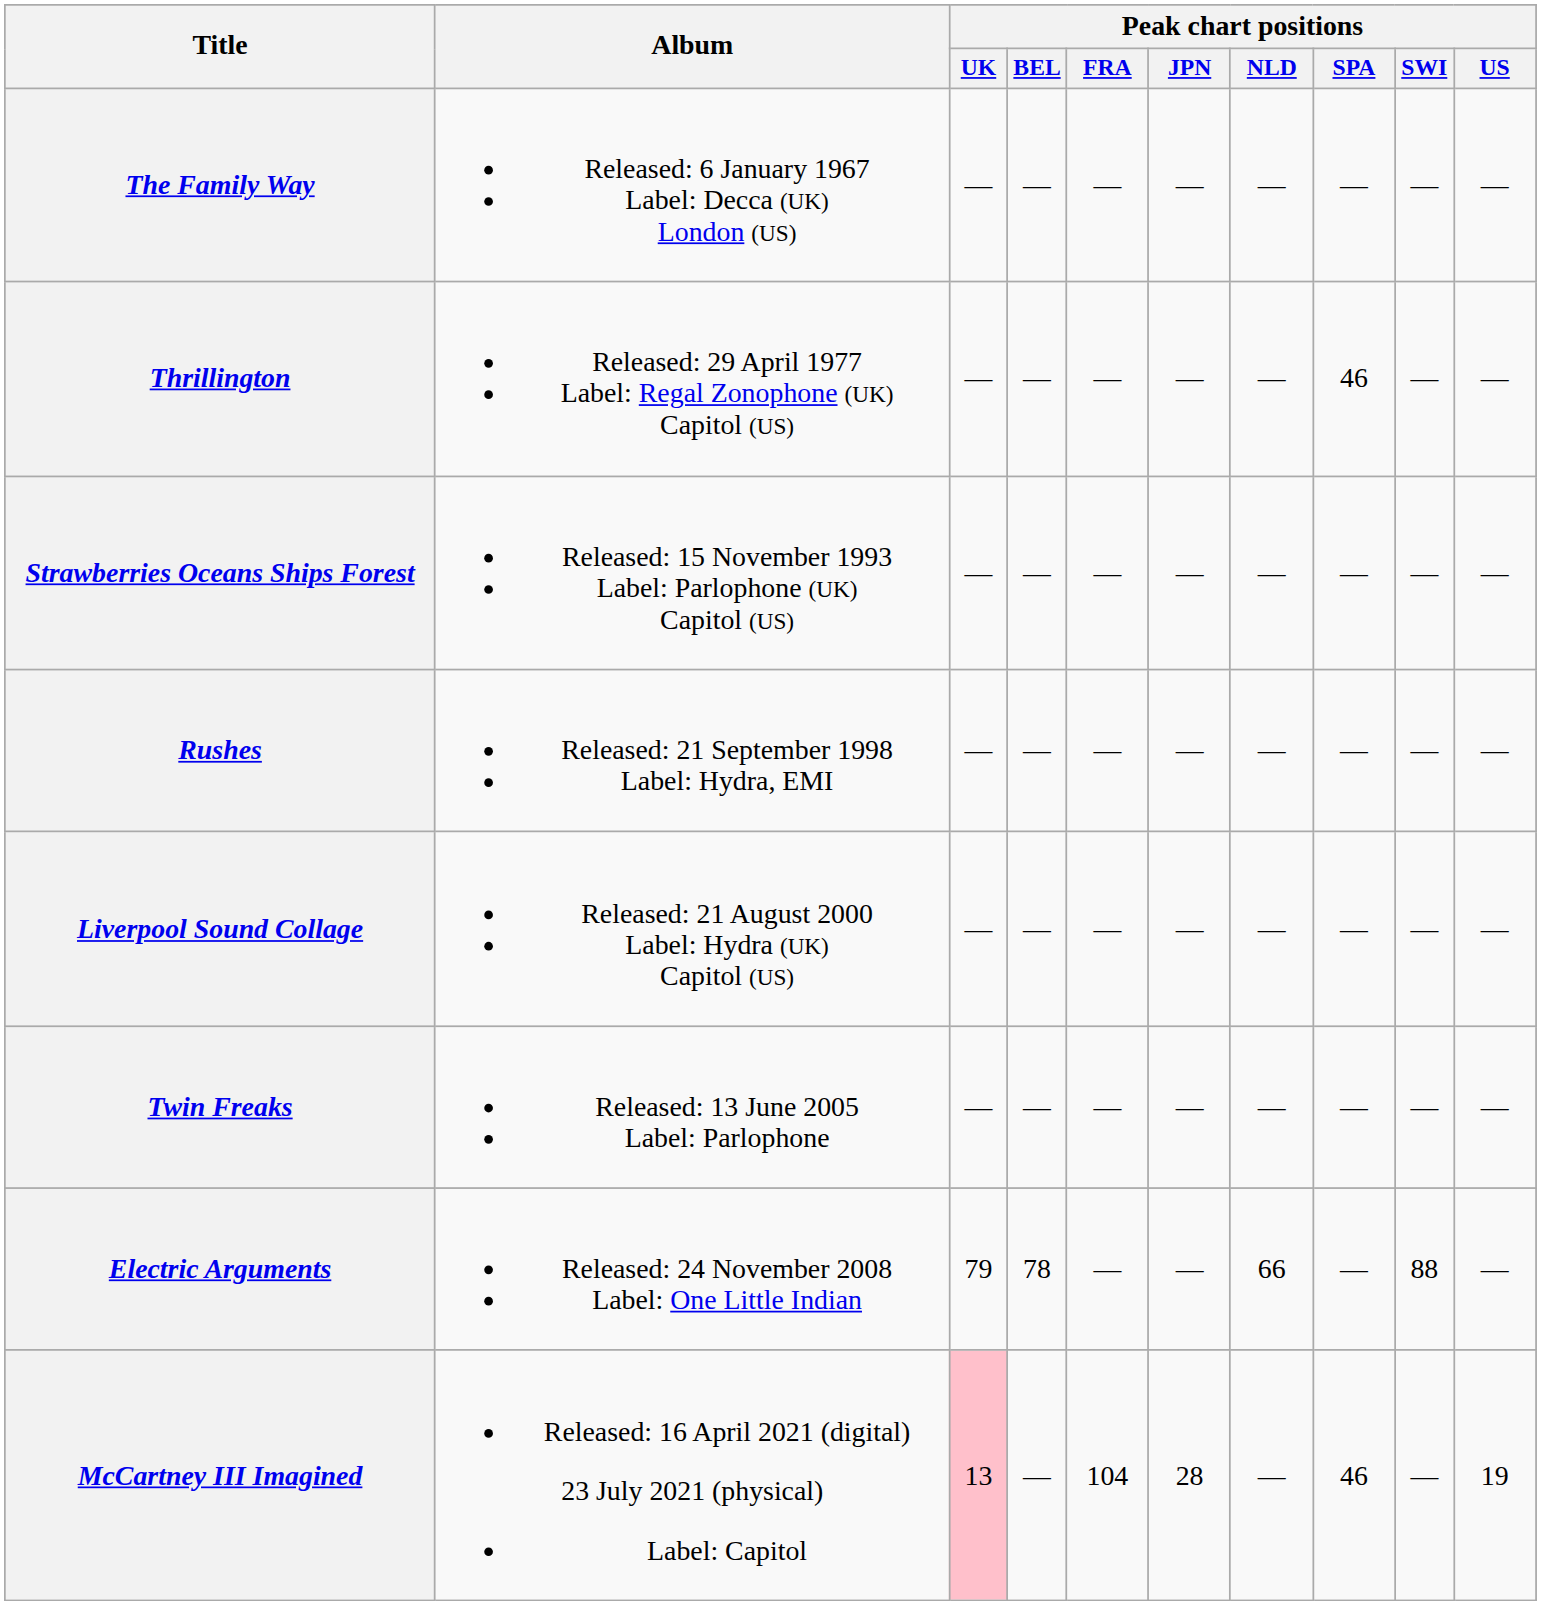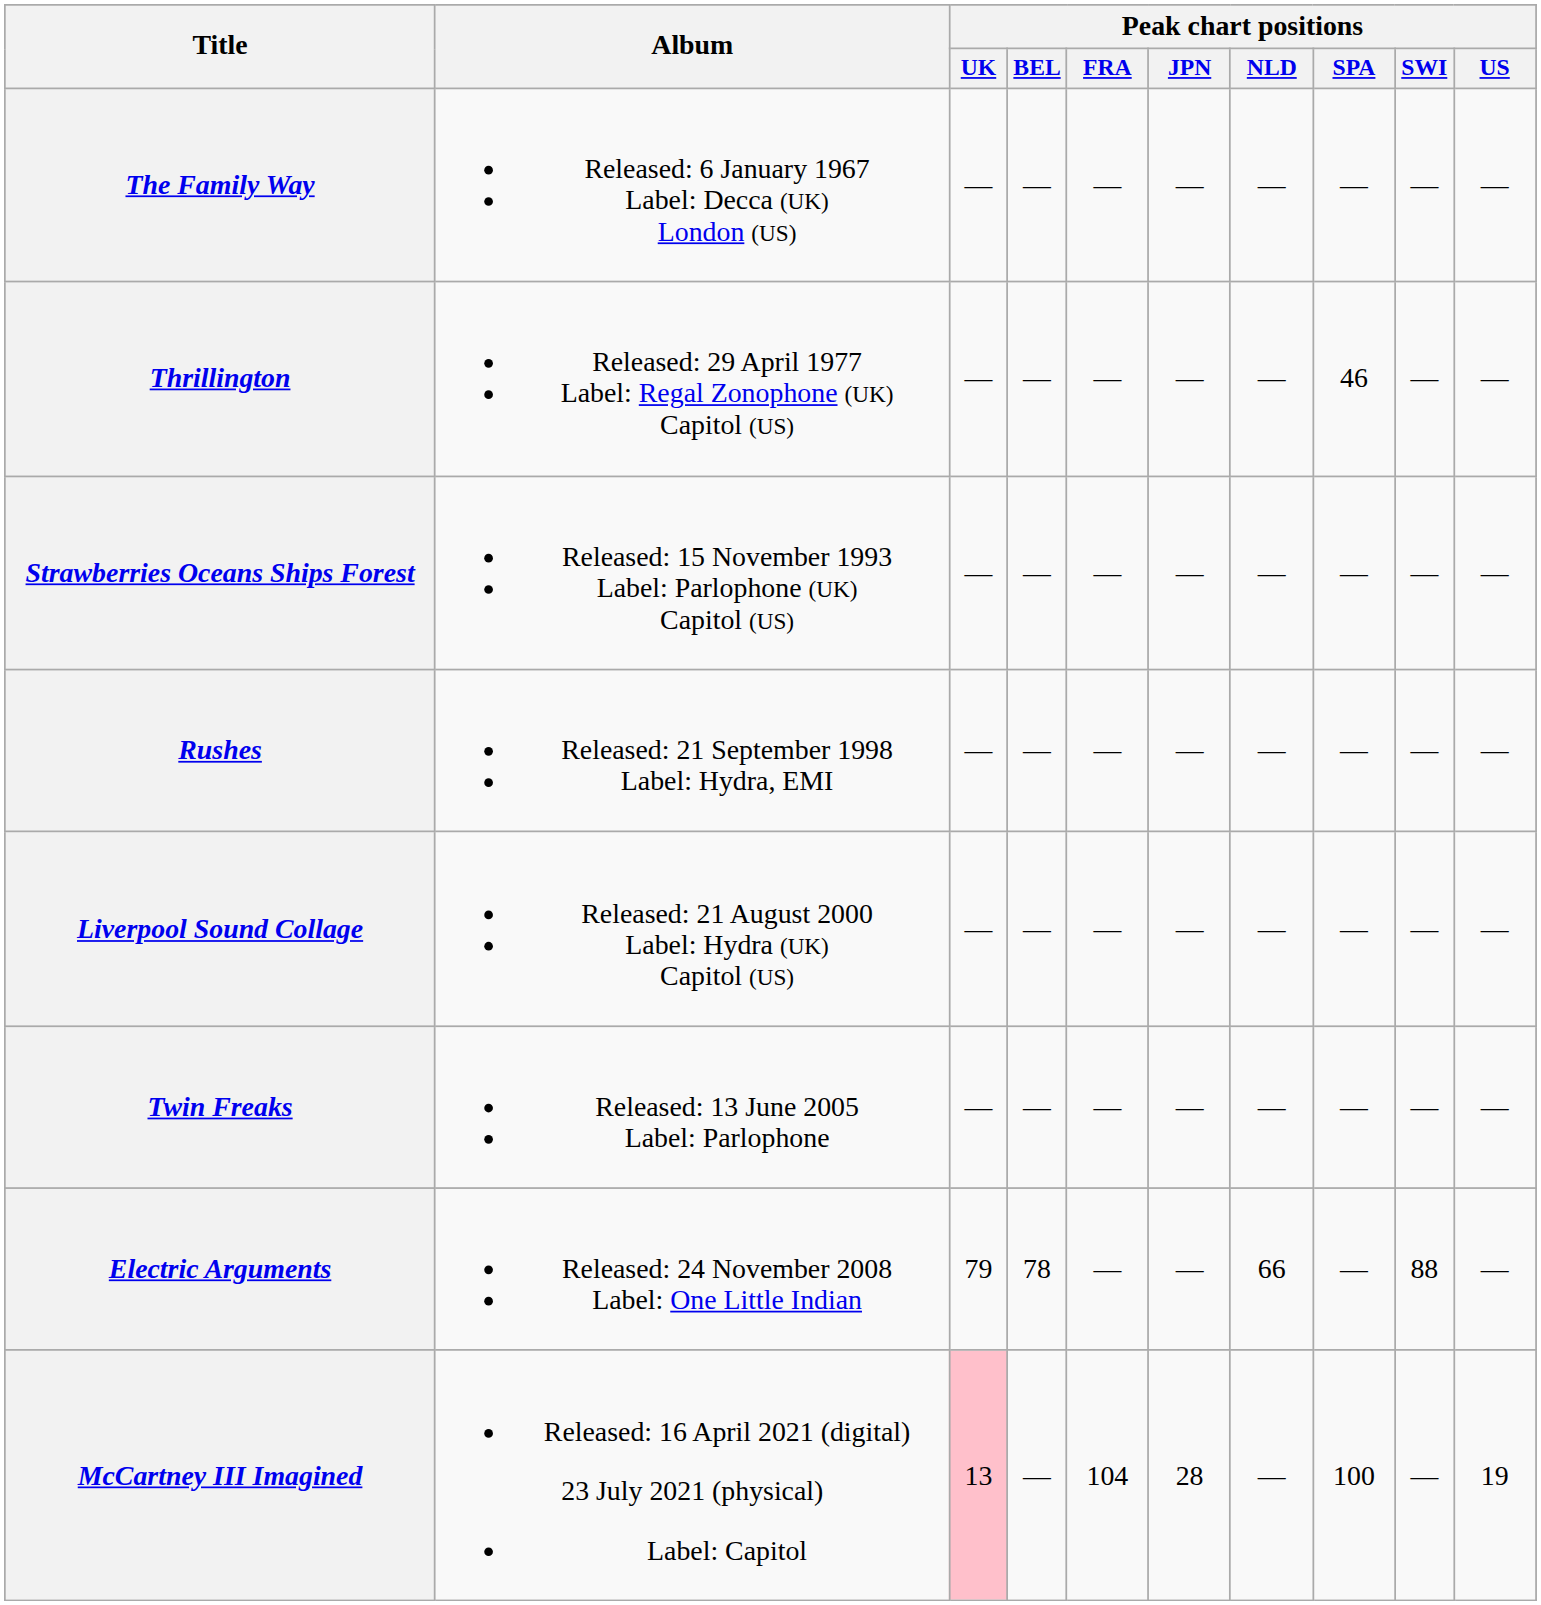 <table class="wikitable plainrowheaders" style="text-align:center">
 <tr>
 <th scope="col" rowspan="2" style="width:15em">Title</th>
 <th scope="col" rowspan="2" style="width:18em">Album</th>
 <th scope="col" colspan="8">Peak chart positions</th>
 </tr>
 <tr>
 <th style="width:2em;font-size:85%"><a href='#'>UK</a><br></th>
 <th style="width:2em;font-size:85%"><a href='#'>BEL</a><br></th>
 <th style="width:3em;font-size:85%"><a href='#'>FRA</a><br></th>
 <th style="width:3em;font-size:85%"><a href='#'>JPN</a><br></th>
 <th style="width:3em;font-size:85%"><a href='#'>NLD</a><br></th>
 <th style="width:3em;font-size:85%"><a href='#'>SPA</a><br></th>
 <th style="width:2em;font-size:85%"><a href='#'>SWI</a><br></th>
 <th style="width:3em;font-size:85%"><a href='#'>US</a><br></th>
 </tr>
 <tr>
 <th scope="row"><em><a href='#'>The Family Way</a></em> <br></th>
 <td><br><ul><li>Released: 6 January 1967</li><li>Label: Decca <small>(UK)</small><br><a href='#'>London</a> <small>(US)</small></li></ul></td>
 <td>—</td>
 <td>—</td>
 <td>—</td>
 <td>—</td>
 <td>—</td>
 <td>—</td>
 <td>—</td>
 <td>—</td>
 </tr>
 <tr>
 <th scope="row"><em><a href='#'>Thrillington</a></em> <br></th>
 <td><br><ul><li>Released: 29 April 1977</li><li>Label: <a href='#'>Regal Zonophone</a> <small>(UK)</small><br>Capitol <small>(US)</small></li></ul></td>
 <td>—</td>
 <td>—</td>
 <td>—</td>
 <td>—</td>
 <td>—</td>
 <td>46</td>
 <td>—</td>
 <td>—</td>
 </tr>
 <tr>
 <th scope="row"><em><a href='#'>Strawberries Oceans Ships Forest</a></em> <br></th>
 <td><br><ul><li>Released: 15 November 1993</li><li>Label: Parlophone <small>(UK)</small><br>Capitol <small>(US)</small></li></ul></td>
 <td>—</td>
 <td>—</td>
 <td>—</td>
 <td>—</td>
 <td>—</td>
 <td>—</td>
 <td>—</td>
 <td>—</td>
 </tr>
 <tr>
 <th scope="row"><em><a href='#'>Rushes</a></em> <br></th>
 <td><br><ul><li>Released: 21 September 1998</li><li>Label: Hydra, EMI</li></ul></td>
 <td>—</td>
 <td>—</td>
 <td>—</td>
 <td>—</td>
 <td>—</td>
 <td>—</td>
 <td>—</td>
 <td>—</td>
 </tr>
 <tr>
 <th scope="row"><em><a href='#'>Liverpool Sound Collage</a></em> <br></th>
 <td><br><ul><li>Released: 21 August 2000</li><li>Label: Hydra <small>(UK)</small><br>Capitol <small>(US)</small></li></ul></td>
 <td>—</td>
 <td>—</td>
 <td>—</td>
 <td>—</td>
 <td>—</td>
 <td>—</td>
 <td>—</td>
 <td>—</td>
 </tr>
 <tr>
 <th scope="row"><em><a href='#'>Twin Freaks</a></em> <br></th>
 <td><br><ul><li>Released: 13 June 2005</li><li>Label: Parlophone</li></ul></td>
 <td>—</td>
 <td>—</td>
 <td>—</td>
 <td>—</td>
 <td>—</td>
 <td>—</td>
 <td>—</td>
 <td>—</td>
 </tr>
 <tr>
 <th scope="row"><em><a href='#'>Electric Arguments</a></em> <br></th>
 <td><br><ul><li>Released: 24 November 2008</li><li>Label: <a href='#'>One Little Indian</a></li></ul></td>
 <td>79</td>
 <td>78</td>
 <td>—</td>
 <td>—</td>
 <td>66</td>
 <td>—</td>
 <td>88</td>
 <td>—</td>
 </tr>
 <tr>
 <th scope="row"><em><a href='#'>McCartney III Imagined</a></em> <br></th>
 <td><br><ul><li>Released: 16 April 2021 (digital)</li></ul>23 July 2021 (physical)<ul><li>Label: Capitol</li></ul></td>
 <td style="background: pink;">13</td>
 <td>—</td>
 <td>104</td>
 <td>28</td>
 <td>—</td>
-<td>46</td>
+<td>100</td>
 <td>—</td>
 <td>19</td>
 </tr>
 </table>
